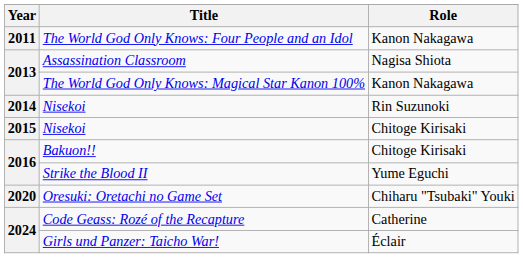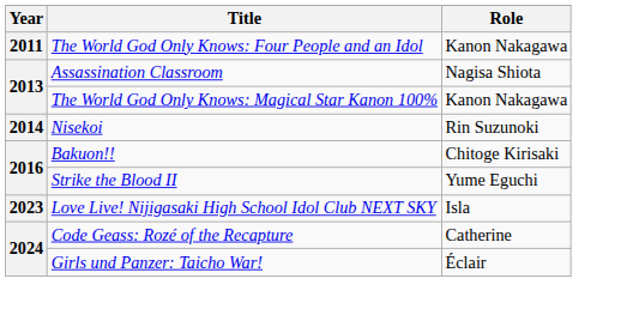 <table class="wikitable plainrowheaders">
 <tr>
 </tr>
 <tr>
 <th scope="col">Year</th>
 <th scope="col">Title</th>
 <th scope="col">Role</th>
 </tr>
 <tr>
 <th scope="row">2011</th>
 <td><em><a href='#'>The World God Only Knows: Four People and an Idol</a></em></td>
 <td>Kanon Nakagawa</td>
 </tr>
 <tr>
 <th scope="row" rowspan="2">2013</th>
 <td><em><a href='#'>Assassination Classroom</a></em></td>
 <td>Nagisa Shiota</td>
 </tr>
 <tr>
 <td><em><a href='#'>The World God Only Knows: Magical Star Kanon 100%</a></em></td>
 <td>Kanon Nakagawa</td>
 </tr>
 <tr>
 <th scope="row" rowspan="1">2014</th>
 <td><em><a href='#'>Nisekoi</a></em></td>
 <td>Rin Suzunoki</td>
 </tr>
 <tr>
-<th scope="row">2015</th>
-<td><em><a href='#'>Nisekoi</a></em></td>
-<td>Chitoge Kirisaki</td>
-</tr>
-<tr>
 <th scope="row" rowspan="2">2016</th>
 <td><em><a href='#'>Bakuon!!</a></em></td>
 <td>Chitoge Kirisaki<br></td>
 </tr>
 <tr>
 <td><em><a href='#'>Strike the Blood II</a></em></td>
 <td>Yume Eguchi</td>
 </tr>
 <tr>
-<th scope="row">2020</th>
-<td><em><a href='#'>Oresuki: Oretachi no Game Set</a></em></td>
-<td>Chiharu "Tsubaki" Youki</td>
+<th scope="row">2023</th>
+<td><em><a href='#'>Love Live! Nijigasaki High School Idol Club NEXT SKY</a></em></td>
+<td>Isla</td>
 </tr>
 <tr>
 <th rowspan="2" scope="row">2024</th>
 <td><em><a href='#'>Code Geass: Rozé of the Recapture</a></em></td>
 <td>Catherine</td>
 </tr>
 <tr>
 <td><a href='#'><em>Girls und Panzer: Taicho War!</em></a></td>
 <td>Éclair</td>
 </tr>
 </table>
